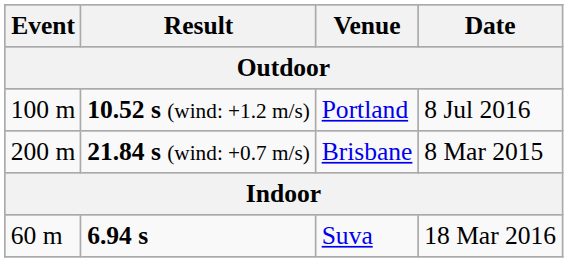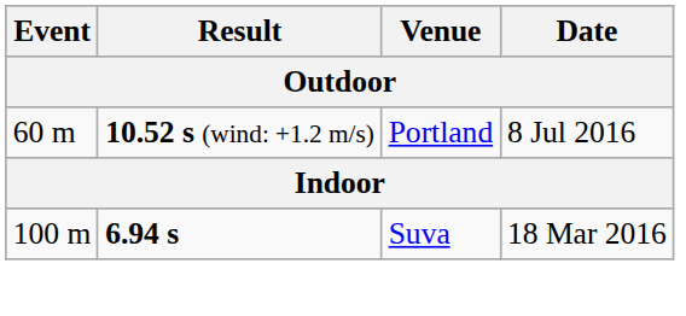 <table class="wikitable" style="border-collapse: collapse; font-size: 95%;">
 <tr>
 <th>Event</th>
 <th>Result</th>
 <th>Venue</th>
 <th>Date</th>
 </tr>
 <tr>
 <th colspan="4">Outdoor</th>
 </tr>
 <tr>
-<td>100 m</td>
+<td>60 m</td>
 <td><strong>10.52 s</strong> <small>(wind: +1.2 m/s)</small></td>
 <td> <a href='#'>Portland</a></td>
 <td>8 Jul 2016</td>
 </tr>
 <tr>
-<td>200 m</td>
-<td><strong>21.84 s</strong> <small>(wind: +0.7 m/s)</small></td>
-<td> <a href='#'>Brisbane</a></td>
-<td>8 Mar 2015</td>
-</tr>
-<tr>
 <th colspan="4">Indoor</th>
 </tr>
 <tr>
-<td>60 m</td>
+<td>100 m</td>
 <td><strong>6.94 s</strong></td>
 <td> <a href='#'>Suva</a></td>
 <td>18 Mar 2016</td>
 </tr>
 </table>
